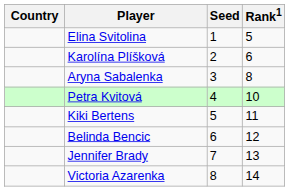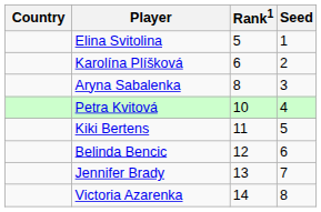 <table class="sortable wikitable">
 <tr>
 <th width="70">Country</th>
 <th width="175">Player</th>
+<th>Rank<sup>1</sup></th>
 <th>Seed</th>
-<th>Rank<sup>1</sup></th>
 </tr>
 <tr>
 <td></td>
 <td><a href='#'>Elina Svitolina</a></td>
+<td>5</td>
 <td>1</td>
+</tr>
+<tr>
+<td></td>
+<td><a href='#'>Karolína Plíšková</a></td>
+<td>6</td>
+<td>2</td>
+</tr>
+<tr>
+<td></td>
+<td><a href='#'>Aryna Sabalenka</a></td>
+<td>8</td>
+<td>3</td>
+</tr>
+<tr style="background:#cfc;">
+<td></td>
+<td><a href='#'>Petra Kvitová</a></td>
+<td>10</td>
+<td>4</td>
+</tr>
+<tr>
+<td></td>
+<td><a href='#'>Kiki Bertens</a></td>
+<td>11</td>
 <td>5</td>
 </tr>
 <tr>
 <td></td>
-<td><a href='#'>Karolína Plíšková</a></td>
-<td>2</td>
+<td><a href='#'>Belinda Bencic</a></td>
+<td>12</td>
 <td>6</td>
 </tr>
 <tr>
 <td></td>
-<td><a href='#'>Aryna Sabalenka</a></td>
-<td>3</td>
-<td>8</td>
-</tr>
-<tr style="background:#cfc;">
-<td></td>
-<td><a href='#'>Petra Kvitová</a></td>
-<td>4</td>
-<td>10</td>
-</tr>
-<tr>
-<td></td>
-<td><a href='#'>Kiki Bertens</a></td>
-<td>5</td>
-<td>11</td>
-</tr>
-<tr>
-<td></td>
-<td><a href='#'>Belinda Bencic</a></td>
-<td>6</td>
-<td>12</td>
-</tr>
-<tr>
-<td></td>
 <td><a href='#'>Jennifer Brady</a></td>
+<td>13</td>
 <td>7</td>
-<td>13</td>
 </tr>
 <tr>
 <td></td>
 <td><a href='#'>Victoria Azarenka</a></td>
+<td>14</td>
 <td>8</td>
-<td>14</td>
 </tr>
 </table>
